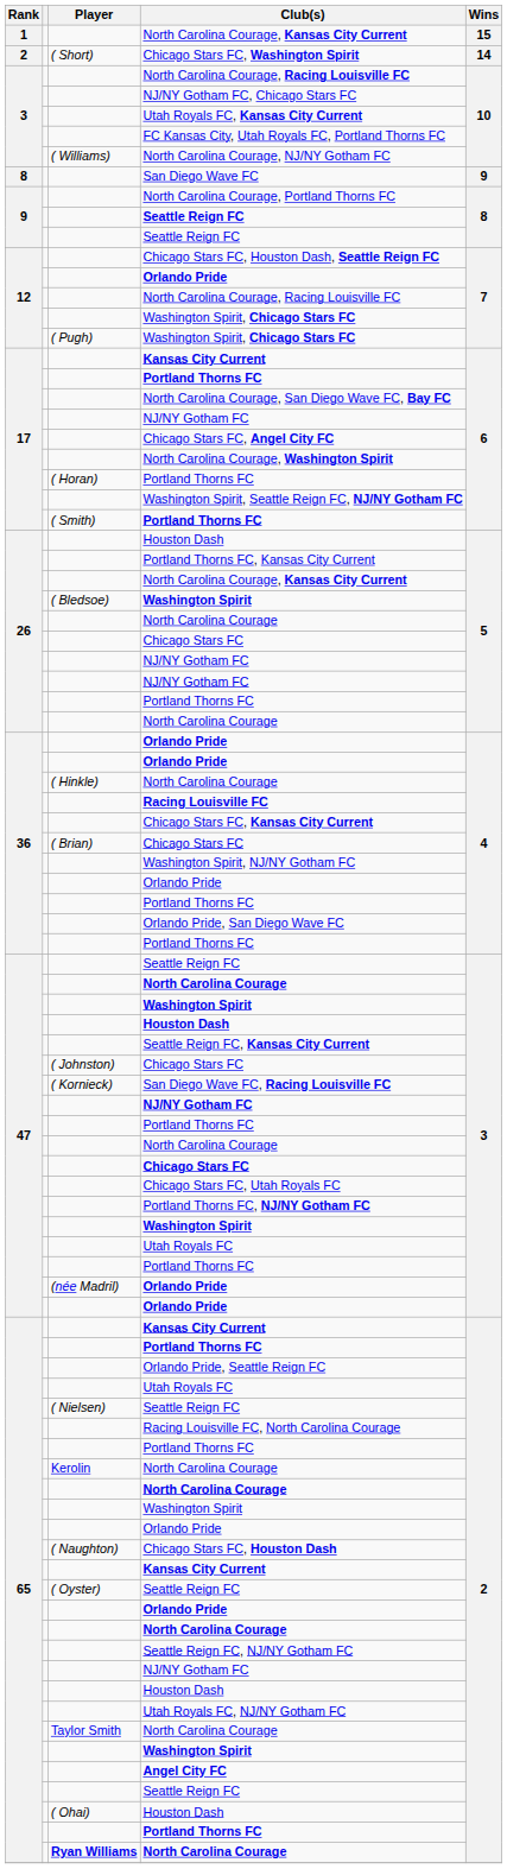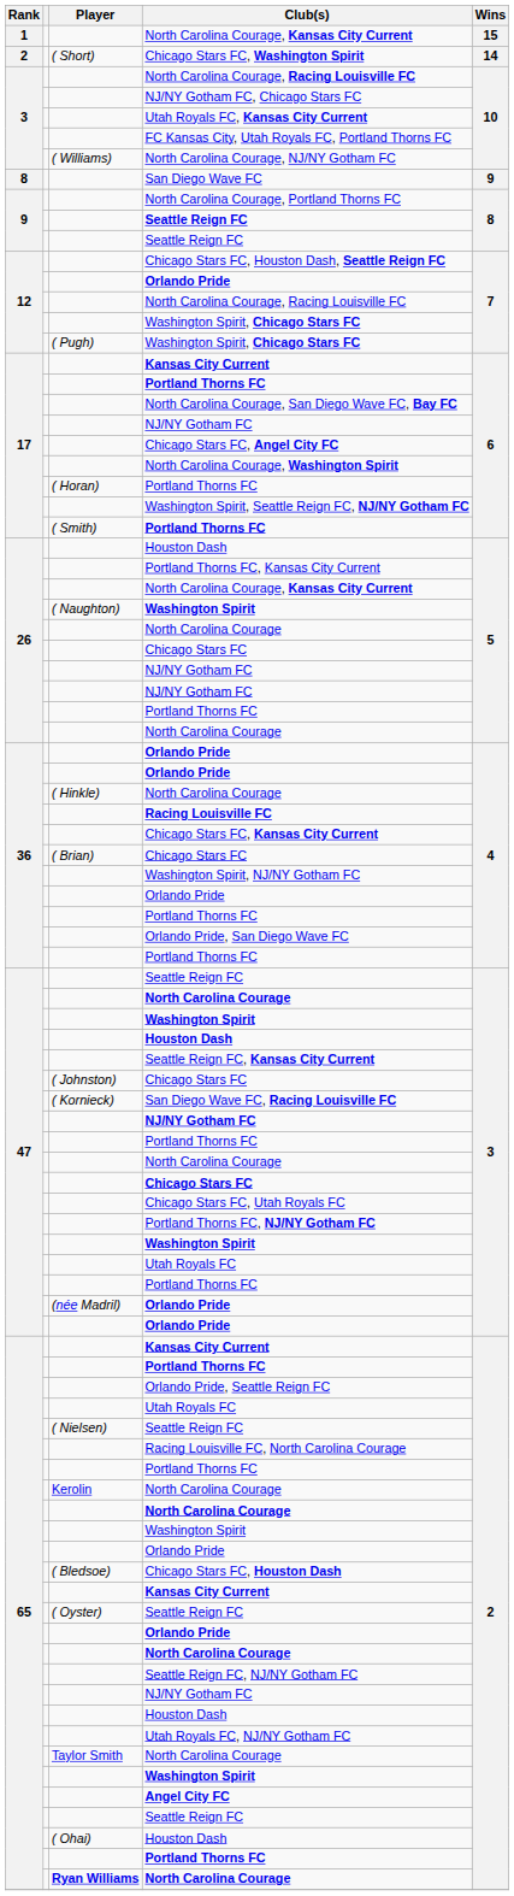 <table class="wikitable sortable">
 <tr>
 <th scope="col">Rank</th>
 <th scope="col"></th>
 <th scope="col">Player</th>
 <th scope="col">Club(s)</th>
 <th scope="col">Wins</th>
 </tr>
 <tr>
 <th>1</th>
 <td></td>
 <td><strong></strong></td>
 <td><a href='#'>North Carolina Courage</a>, <strong><a href='#'>Kansas City Current</a></strong></td>
 <th>15</th>
 </tr>
 <tr>
 <th rowspan=1 scope="row">2</th>
 <td></td>
 <td><strong></strong> <em>( Short)</em></td>
 <td><a href='#'>Chicago Stars FC</a>, <strong><a href='#'>Washington Spirit</a></strong></td>
 <th rowspan=1 scope="row">14</th>
 </tr>
 <tr>
 <th rowspan="5" scope="row">3</th>
 <td></td>
 <td><strong></strong></td>
 <td><a href='#'>North Carolina Courage</a>, <strong><a href='#'>Racing Louisville FC</a></strong></td>
 <th rowspan="5" scope="row">10</th>
 </tr>
 <tr>
 <td></td>
 <td></td>
 <td><a href='#'>NJ/NY Gotham FC</a>, <a href='#'>Chicago Stars FC</a></td>
 </tr>
 <tr>
 <td></td>
 <td><strong></strong></td>
 <td><a href='#'>Utah Royals FC</a>, <strong><a href='#'>Kansas City Current</a></strong></td>
 </tr>
 <tr>
 <td></td>
 <td></td>
 <td><a href='#'>FC Kansas City</a>, <a href='#'>Utah Royals FC</a>, <a href='#'>Portland Thorns FC</a></td>
 </tr>
 <tr>
 <td></td>
 <td><strong></strong> <em>( Williams)</em></td>
 <td><a href='#'>North Carolina Courage</a>, <a href='#'>NJ/NY Gotham FC</a></td>
 </tr>
 <tr>
 <th rowspan=1 scope="row">8</th>
 <td></td>
 <td></td>
 <td><a href='#'>San Diego Wave FC</a></td>
 <th rowspan=1 scope="row">9</th>
 </tr>
 <tr>
 <th rowspan="3" scope="row">9</th>
 <td></td>
 <td></td>
 <td><a href='#'>North Carolina Courage</a>, <a href='#'>Portland Thorns FC</a></td>
 <th rowspan="3" scope="row">8</th>
 </tr>
 <tr>
 <td></td>
 <td><strong></strong></td>
 <td><strong><a href='#'>Seattle Reign FC</a></strong></td>
 </tr>
 <tr>
 <td></td>
 <td></td>
 <td><a href='#'>Seattle Reign FC</a></td>
 </tr>
 <tr>
 <th rowspan=5 scope="row">12</th>
 <td></td>
 <td><strong></strong></td>
 <td><a href='#'>Chicago Stars FC</a>, <a href='#'>Houston Dash</a>, <strong><a href='#'>Seattle Reign FC</a></strong></td>
 <th rowspan=5 scope="row">7</th>
 </tr>
 <tr>
 <td></td>
 <td><strong></strong></td>
 <td><strong><a href='#'>Orlando Pride</a></strong></td>
 </tr>
 <tr>
 <td></td>
 <td><strong></strong></td>
 <td><a href='#'>North Carolina Courage</a>, <a href='#'>Racing Louisville FC</a></td>
 </tr>
 <tr>
 <td></td>
 <td><strong></strong></td>
 <td><a href='#'>Washington Spirit</a>, <strong><a href='#'>Chicago Stars FC</a></strong></td>
 </tr>
 <tr>
 <td></td>
 <td><strong></strong> <em>( Pugh)</em></td>
 <td><a href='#'>Washington Spirit</a>, <strong><a href='#'>Chicago Stars FC</a></strong></td>
 </tr>
 <tr>
 <th rowspan="9">17</th>
 <td></td>
 <td><strong></strong></td>
 <td><strong><a href='#'>Kansas City Current</a></strong></td>
 <th rowspan="9">6</th>
 </tr>
 <tr>
 <td></td>
 <td><strong></strong></td>
 <td><strong><a href='#'>Portland Thorns FC</a></strong></td>
 </tr>
 <tr>
 <td></td>
 <td><strong></strong></td>
 <td><a href='#'>North Carolina Courage</a>, <a href='#'>San Diego Wave FC</a>, <strong><a href='#'>Bay FC</a></strong></td>
 </tr>
 <tr>
 <td></td>
 <td><strong></strong></td>
 <td><a href='#'>NJ/NY Gotham FC</a></td>
 </tr>
 <tr>
 <td></td>
 <td><strong></strong></td>
 <td><a href='#'>Chicago Stars FC</a>, <strong><a href='#'>Angel City FC</a></strong></td>
 </tr>
 <tr>
 <td></td>
 <td><strong></strong></td>
 <td><a href='#'>North Carolina Courage</a>, <strong><a href='#'>Washington Spirit</a></strong></td>
 </tr>
 <tr>
 <td></td>
 <td> <em>( Horan)</em></td>
 <td><a href='#'>Portland Thorns FC</a></td>
 </tr>
 <tr>
 <td></td>
 <td><strong></strong></td>
 <td><a href='#'>Washington Spirit</a>, <a href='#'>Seattle Reign FC</a>, <strong><a href='#'>NJ/NY Gotham FC</a></strong></td>
 </tr>
 <tr>
 <td></td>
 <td><strong></strong> <em>( Smith)</em></td>
 <td><strong><a href='#'>Portland Thorns FC</a></strong></td>
 </tr>
 <tr>
 <th rowspan="10">26</th>
 <td></td>
 <td></td>
 <td><a href='#'>Houston Dash</a></td>
 <th rowspan="10">5</th>
 </tr>
 <tr>
 <td></td>
 <td></td>
 <td><a href='#'>Portland Thorns FC</a>, <a href='#'>Kansas City Current</a></td>
 </tr>
 <tr>
 <td></td>
 <td><strong></strong></td>
 <td><a href='#'>North Carolina Courage</a>, <strong><a href='#'>Kansas City Current</a></strong></td>
 </tr>
 <tr>
 <td></td>
-<td><strong></strong> <em>( Bledsoe)</em></td>
+<td><strong></strong> <em>( Naughton)</em></td>
 <td><strong><a href='#'>Washington Spirit</a></strong></td>
 </tr>
 <tr>
 <td></td>
 <td></td>
 <td><a href='#'>North Carolina Courage</a></td>
 </tr>
 <tr>
 <td></td>
 <td></td>
 <td><a href='#'>Chicago Stars FC</a></td>
 </tr>
 <tr>
 <td></td>
 <td></td>
 <td><a href='#'>NJ/NY Gotham FC</a></td>
 </tr>
 <tr>
 <td></td>
 <td><strong></strong></td>
 <td><a href='#'>NJ/NY Gotham FC</a></td>
 </tr>
 <tr>
 <td></td>
 <td></td>
 <td><a href='#'>Portland Thorns FC</a></td>
 </tr>
 <tr>
 <td></td>
 <td></td>
 <td><a href='#'>North Carolina Courage</a></td>
 </tr>
 <tr>
 <th rowspan="11" scope="row">36</th>
 <td></td>
 <td><strong></strong></td>
 <td><strong><a href='#'>Orlando Pride</a></strong></td>
 <th rowspan="11" scope="row">4</th>
 </tr>
 <tr>
 <td></td>
 <td><strong></strong></td>
 <td><strong><a href='#'>Orlando Pride</a></strong></td>
 </tr>
 <tr>
 <td></td>
 <td> <em>( Hinkle)</em></td>
 <td><a href='#'>North Carolina Courage</a></td>
 </tr>
 <tr>
 <td></td>
 <td><strong></strong></td>
 <td><strong><a href='#'>Racing Louisville FC</a></strong></td>
 </tr>
 <tr>
 <td></td>
 <td><strong></strong></td>
 <td><a href='#'>Chicago Stars FC</a>, <strong><a href='#'>Kansas City Current</a></strong></td>
 </tr>
 <tr>
 <td></td>
 <td><strong></strong> <em>( Brian)</em></td>
 <td><a href='#'>Chicago Stars FC</a></td>
 </tr>
 <tr>
 <td></td>
 <td></td>
 <td><a href='#'>Washington Spirit</a>, <a href='#'>NJ/NY Gotham FC</a></td>
 </tr>
 <tr>
 <td></td>
 <td></td>
 <td><a href='#'>Orlando Pride</a></td>
 </tr>
 <tr>
 <td></td>
 <td><strong></strong></td>
 <td><a href='#'>Portland Thorns FC</a></td>
 </tr>
 <tr>
 <td></td>
 <td></td>
 <td><a href='#'>Orlando Pride</a>, <a href='#'>San Diego Wave FC</a></td>
 </tr>
 <tr>
 <td></td>
 <td><strong></strong></td>
 <td><a href='#'>Portland Thorns FC</a></td>
 </tr>
 <tr>
 <th rowspan=18 scope="row">47</th>
 <td></td>
 <td><strong></strong></td>
 <td><a href='#'>Seattle Reign FC</a></td>
 <th rowspan=18 scope="row">3</th>
 </tr>
 <tr>
 <td></td>
 <td><strong></strong></td>
 <td><strong><a href='#'>North Carolina Courage</a></strong></td>
 </tr>
 <tr>
 <td></td>
 <td><strong></strong></td>
 <td><strong><a href='#'>Washington Spirit</a></strong></td>
 </tr>
 <tr>
 <td></td>
 <td><strong></strong></td>
 <td><strong><a href='#'>Houston Dash</a></strong></td>
 </tr>
 <tr>
 <td></td>
 <td><strong></strong></td>
 <td><a href='#'>Seattle Reign FC</a>, <strong><a href='#'>Kansas City Current</a></strong></td>
 </tr>
 <tr>
 <td></td>
 <td> <em>( Johnston)</em></td>
 <td><a href='#'>Chicago Stars FC</a></td>
 </tr>
 <tr>
 <td></td>
 <td><strong></strong> <em>( Kornieck)</em></td>
 <td><a href='#'>San Diego Wave FC</a>, <strong><a href='#'>Racing Louisville FC</a></strong></td>
 </tr>
 <tr>
 <td></td>
 <td><strong></strong></td>
 <td><strong><a href='#'>NJ/NY Gotham FC</a></strong></td>
 </tr>
 <tr>
 <td></td>
 <td></td>
 <td><a href='#'>Portland Thorns FC</a></td>
 </tr>
 <tr>
 <td></td>
 <td></td>
 <td><a href='#'>North Carolina Courage</a></td>
 </tr>
 <tr>
 <td></td>
 <td><strong></strong></td>
 <td><strong><a href='#'>Chicago Stars FC</a></strong></td>
 </tr>
 <tr>
 <td></td>
 <td><strong></strong></td>
 <td><a href='#'>Chicago Stars FC</a>, <a href='#'>Utah Royals FC</a></td>
 </tr>
 <tr>
 <td></td>
 <td><strong></strong></td>
 <td><a href='#'>Portland Thorns FC</a>, <strong><a href='#'>NJ/NY Gotham FC</a></strong></td>
 </tr>
 <tr>
 <td></td>
 <td><strong></strong></td>
 <td><strong><a href='#'>Washington Spirit</a></strong></td>
 </tr>
 <tr>
 <td></td>
 <td></td>
 <td><a href='#'>Utah Royals FC</a></td>
 </tr>
 <tr>
 <td></td>
 <td></td>
 <td><a href='#'>Portland Thorns FC</a></td>
 </tr>
 <tr>
 <td></td>
 <td><strong></strong> <em>(<a href='#'>née</a> Madril)</em></td>
 <td><strong><a href='#'>Orlando Pride</a></strong></td>
 </tr>
 <tr>
 <td></td>
 <td><strong></strong></td>
 <td><strong><a href='#'>Orlando Pride</a></strong></td>
 </tr>
 <tr>
 <th rowspan="27" scope="row">65</th>
 <td></td>
 <td><strong></strong></td>
 <td><strong><a href='#'>Kansas City Current</a></strong></td>
 <th rowspan="27" scope="row">2</th>
 </tr>
 <tr>
 <td></td>
 <td><strong></strong></td>
 <td><strong><a href='#'>Portland Thorns FC</a></strong></td>
 </tr>
 <tr>
 <td></td>
 <td></td>
 <td><a href='#'>Orlando Pride</a>, <a href='#'>Seattle Reign FC</a></td>
 </tr>
 <tr>
 <td></td>
 <td></td>
 <td><a href='#'>Utah Royals FC</a></td>
 </tr>
 <tr>
 <td></td>
 <td> <em>( Nielsen)</em></td>
 <td><a href='#'>Seattle Reign FC</a></td>
 </tr>
 <tr>
 <td></td>
 <td></td>
 <td><a href='#'>Racing Louisville FC</a>, <a href='#'>North Carolina Courage</a></td>
 </tr>
 <tr>
 <td></td>
 <td></td>
 <td><a href='#'>Portland Thorns FC</a></td>
 </tr>
 <tr>
 <td></td>
 <td><a href='#'>Kerolin</a></td>
 <td><a href='#'>North Carolina Courage</a></td>
 </tr>
 <tr>
 <td></td>
 <td><strong></strong></td>
 <td><strong><a href='#'>North Carolina Courage</a></strong></td>
 </tr>
 <tr>
 <td></td>
 <td></td>
 <td><a href='#'>Washington Spirit</a></td>
 </tr>
 <tr>
 <td></td>
 <td><strong></strong></td>
 <td><a href='#'>Orlando Pride</a></td>
 </tr>
 <tr>
 <td></td>
-<td><strong></strong> <em>( Naughton)</em></td>
+<td><strong></strong> <em>( Bledsoe)</em></td>
 <td><a href='#'>Chicago Stars FC</a>, <strong><a href='#'>Houston Dash</a></strong></td>
 </tr>
 <tr>
 <td></td>
 <td><strong></strong></td>
 <td><strong><a href='#'>Kansas City Current</a></strong></td>
 </tr>
 <tr>
 <td></td>
 <td> <em>( Oyster)</em></td>
 <td><a href='#'>Seattle Reign FC</a></td>
 </tr>
 <tr>
 <td></td>
 <td><strong></strong></td>
 <td><strong><a href='#'>Orlando Pride</a></strong></td>
 </tr>
 <tr>
 <td></td>
 <td><strong></strong></td>
 <td><strong><a href='#'>North Carolina Courage</a></strong></td>
 </tr>
 <tr>
 <td></td>
 <td></td>
 <td><a href='#'>Seattle Reign FC</a>, <a href='#'>NJ/NY Gotham FC</a></td>
 </tr>
 <tr>
 <td></td>
 <td><strong></strong></td>
 <td><a href='#'>NJ/NY Gotham FC</a></td>
 </tr>
 <tr>
 <td></td>
 <td></td>
 <td><a href='#'>Houston Dash</a></td>
 </tr>
 <tr>
 <td></td>
 <td><strong></strong></td>
 <td><a href='#'>Utah Royals FC</a>, <a href='#'>NJ/NY Gotham FC</a></td>
 </tr>
 <tr>
 <td></td>
 <td><a href='#'>Taylor Smith</a></td>
 <td><a href='#'>North Carolina Courage</a></td>
 </tr>
 <tr>
 <td></td>
 <td><strong></strong></td>
 <td><strong><a href='#'>Washington Spirit</a></strong></td>
 </tr>
 <tr>
 <td></td>
 <td><strong></strong></td>
 <td><strong><a href='#'>Angel City FC</a></strong></td>
 </tr>
 <tr>
 <td></td>
 <td></td>
 <td><a href='#'>Seattle Reign FC</a></td>
 </tr>
 <tr>
 <td></td>
 <td> <em>( Ohai)</em></td>
 <td><a href='#'>Houston Dash</a></td>
 </tr>
 <tr>
 <td></td>
 <td><strong></strong></td>
 <td><strong><a href='#'>Portland Thorns FC</a></strong></td>
 </tr>
 <tr>
 <td></td>
 <td><strong><a href='#'>Ryan Williams</a></strong></td>
 <td><strong><a href='#'>North Carolina Courage</a></strong></td>
 </tr>
 <tr>
 </tr>
 </table>
